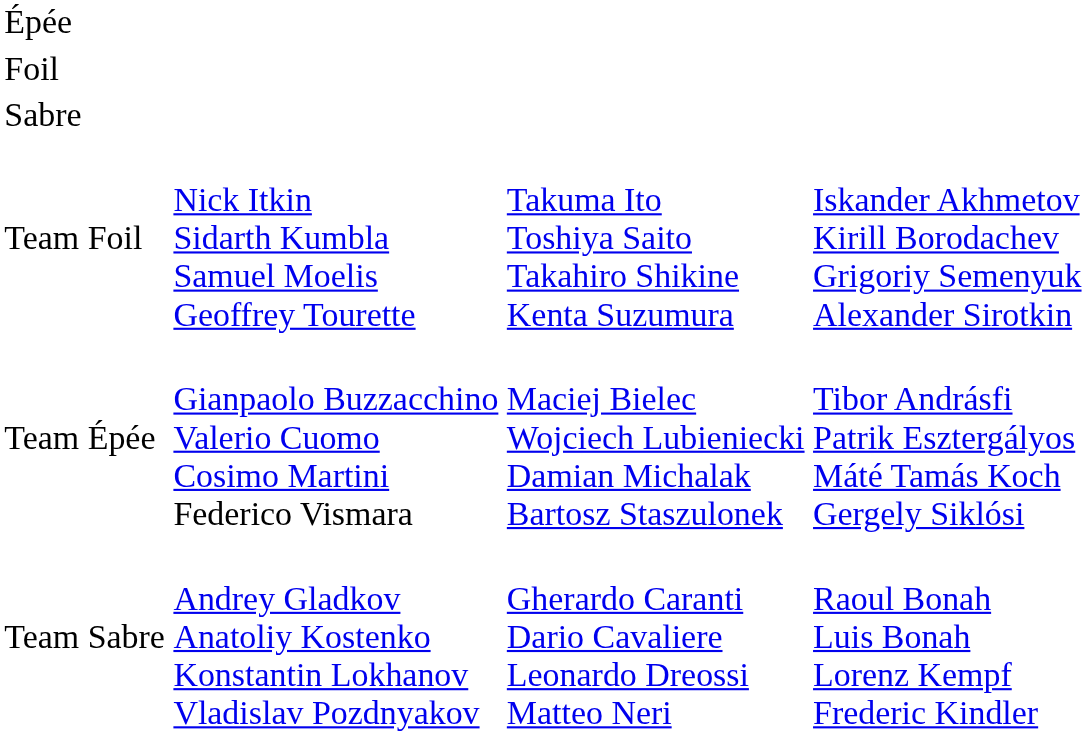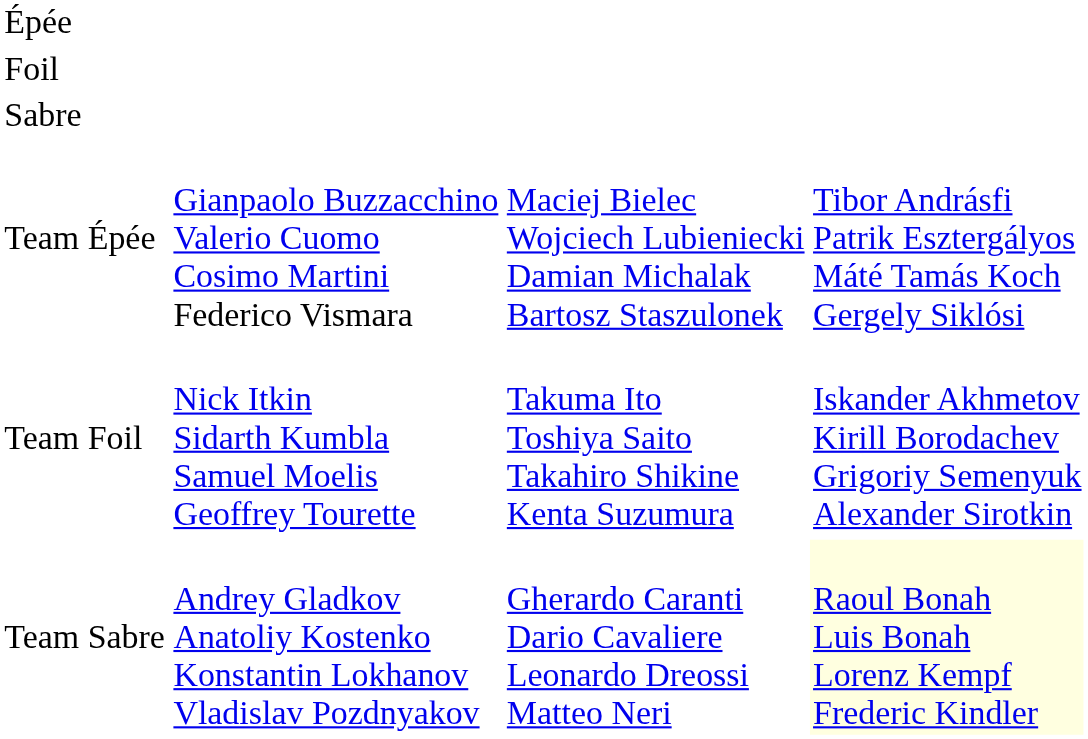 <table>
 <tr>
 <td>Épée</td>
 <td></td>
 <td></td>
 <td><br></td>
 </tr>
 <tr>
 <td>Foil</td>
 <td></td>
 <td></td>
 <td><br></td>
 </tr>
 <tr>
 <td>Sabre</td>
 <td></td>
 <td></td>
 <td><br></td>
 </tr>
 <tr>
+<td>Team Épée</td>
+<td><br><a href='#'>Gianpaolo Buzzacchino</a><br><a href='#'>Valerio Cuomo</a><br><a href='#'>Cosimo Martini</a><br>Federico Vismara</td>
+<td><br><a href='#'>Maciej Bielec</a><br><a href='#'>Wojciech Lubieniecki</a><br><a href='#'>Damian Michalak</a><br><a href='#'>Bartosz Staszulonek</a></td>
+<td><br><a href='#'>Tibor Andrásfi</a><br><a href='#'>Patrik Esztergályos</a><br><a href='#'>Máté Tamás Koch</a><br><a href='#'>Gergely Siklósi</a></td>
+</tr>
+<tr>
 <td>Team Foil</td>
 <td><br><a href='#'>Nick Itkin</a><br><a href='#'>Sidarth Kumbla</a><br><a href='#'>Samuel Moelis</a><br><a href='#'>Geoffrey Tourette</a></td>
 <td><br><a href='#'>Takuma Ito</a><br><a href='#'>Toshiya Saito</a><br><a href='#'>Takahiro Shikine</a><br><a href='#'>Kenta Suzumura</a></td>
 <td><br><a href='#'>Iskander Akhmetov</a><br><a href='#'>Kirill Borodachev</a><br><a href='#'>Grigoriy Semenyuk</a><br><a href='#'>Alexander Sirotkin</a></td>
 </tr>
 <tr>
-<td>Team Épée</td>
-<td><br><a href='#'>Gianpaolo Buzzacchino</a><br><a href='#'>Valerio Cuomo</a><br><a href='#'>Cosimo Martini</a><br>Federico Vismara</td>
-<td><br><a href='#'>Maciej Bielec</a><br><a href='#'>Wojciech Lubieniecki</a><br><a href='#'>Damian Michalak</a><br><a href='#'>Bartosz Staszulonek</a></td>
-<td><br><a href='#'>Tibor Andrásfi</a><br><a href='#'>Patrik Esztergályos</a><br><a href='#'>Máté Tamás Koch</a><br><a href='#'>Gergely Siklósi</a></td>
-</tr>
-<tr>
 <td>Team Sabre</td>
 <td><br><a href='#'>Andrey Gladkov</a><br><a href='#'>Anatoliy Kostenko</a><br><a href='#'>Konstantin Lokhanov</a><br><a href='#'>Vladislav Pozdnyakov</a></td>
 <td><br><a href='#'>Gherardo Caranti</a><br><a href='#'>Dario Cavaliere</a><br><a href='#'>Leonardo Dreossi</a><br><a href='#'>Matteo Neri</a></td>
-<td><br><a href='#'>Raoul Bonah</a><br><a href='#'>Luis Bonah</a><br><a href='#'>Lorenz Kempf</a><br><a href='#'>Frederic Kindler</a></td>
+<td style="background: lightyellow;"><br><a href='#'>Raoul Bonah</a><br><a href='#'>Luis Bonah</a><br><a href='#'>Lorenz Kempf</a><br><a href='#'>Frederic Kindler</a></td>
 </tr>
 </table>
